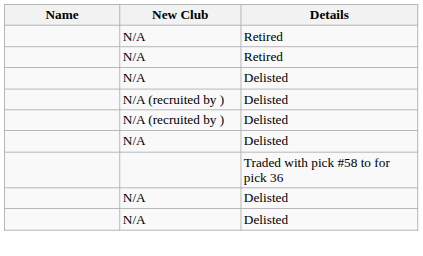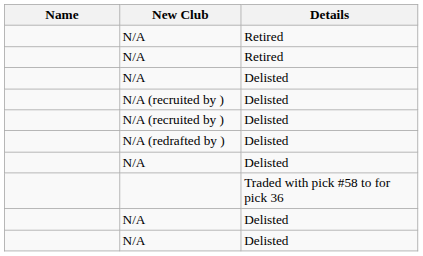 <table class="wikitable sortable" style="width:80%;">
 <tr style="background:#efefef;">
 <th width=6%>Name</th>
 <th width=5%>New Club</th>
 <th width=10%>Details</th>
 </tr>
 <tr>
 <td></td>
 <td>N/A</td>
 <td>Retired</td>
 </tr>
 <tr>
 <td></td>
 <td>N/A</td>
 <td>Retired</td>
 </tr>
 <tr>
 <td></td>
 <td>N/A</td>
 <td>Delisted</td>
 </tr>
 <tr>
 <td></td>
 <td>N/A (recruited by )</td>
 <td>Delisted</td>
 </tr>
 <tr>
 <td></td>
 <td>N/A (recruited by )</td>
 <td>Delisted</td>
 </tr>
 <tr>
 <td></td>
+<td>N/A (redrafted by )</td>
+<td>Delisted</td>
+</tr>
+<tr>
+<td></td>
 <td>N/A</td>
 <td>Delisted</td>
 </tr>
 <tr>
 <td></td>
 <td></td>
 <td>Traded with pick #58 to  for pick 36</td>
 </tr>
 <tr>
 <td></td>
 <td>N/A</td>
 <td>Delisted</td>
 </tr>
 <tr>
 <td></td>
 <td>N/A</td>
 <td>Delisted</td>
 </tr>
 </table>
